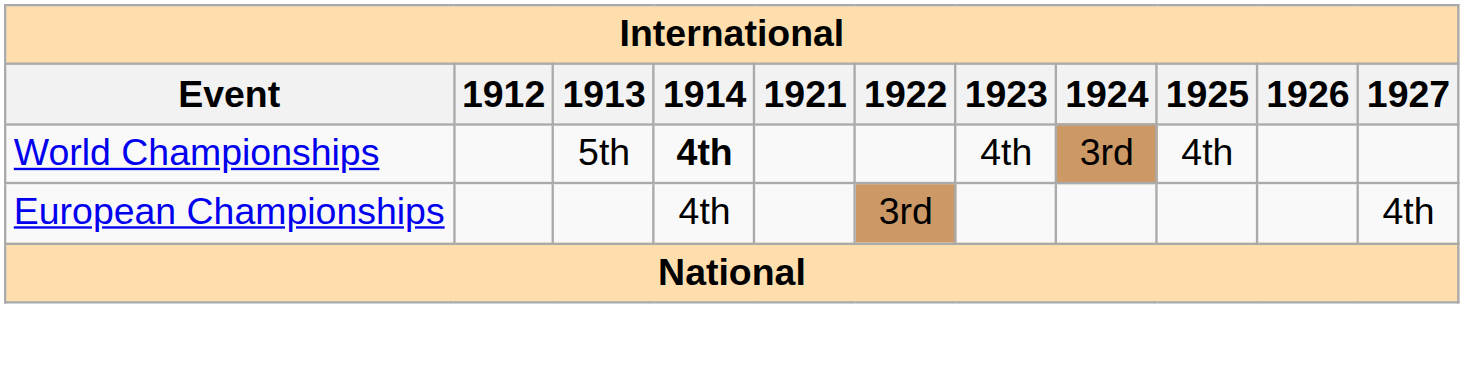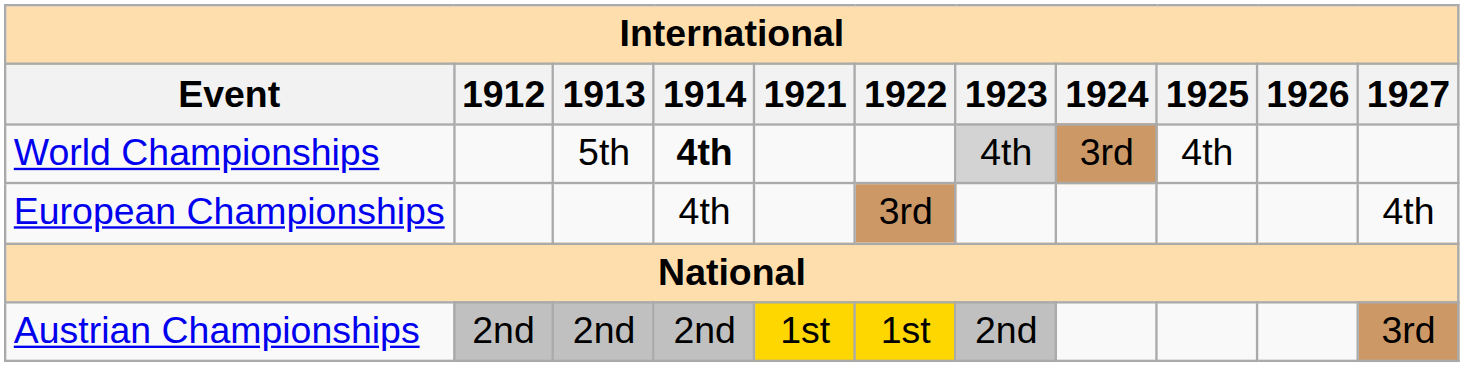 <table class="wikitable" style="text-align:center">
 <tr>
 <th style="background-color: #ffdead; " colspan=11 align=center>International</th>
 </tr>
 <tr>
 <th>Event</th>
 <th>1912</th>
 <th>1913</th>
 <th>1914</th>
 <th>1921</th>
 <th>1922</th>
 <th>1923</th>
 <th>1924</th>
 <th>1925</th>
 <th>1926</th>
 <th>1927</th>
 </tr>
 <tr>
 <td align=left><a href='#'>World Championships</a></td>
 <td></td>
 <td>5th</td>
 <td><strong>4th</strong></td>
 <td></td>
 <td></td>
-<td>4th</td>
+<td style="background: lightgrey;">4th</td>
 <td bgcolor=cc9966>3rd</td>
 <td>4th</td>
 <td></td>
 <td></td>
 </tr>
 <tr>
 <td align=left><a href='#'>European Championships</a></td>
 <td></td>
 <td></td>
 <td>4th</td>
 <td></td>
 <td bgcolor=cc9966>3rd</td>
 <td></td>
 <td></td>
 <td></td>
 <td></td>
 <td>4th</td>
 </tr>
 <tr>
 <th style="background-color: #ffdead; " colspan=11 align=center>National</th>
 </tr>
+<tr>
+<td align=left><a href='#'>Austrian Championships</a></td>
+<td bgcolor=silver>2nd</td>
+<td bgcolor=silver>2nd</td>
+<td bgcolor=silver>2nd</td>
+<td bgcolor=gold>1st</td>
+<td bgcolor=gold>1st</td>
+<td bgcolor=silver>2nd</td>
+<td></td>
+<td></td>
+<td></td>
+<td bgcolor=cc9966>3rd</td>
+</tr>
 </table>
